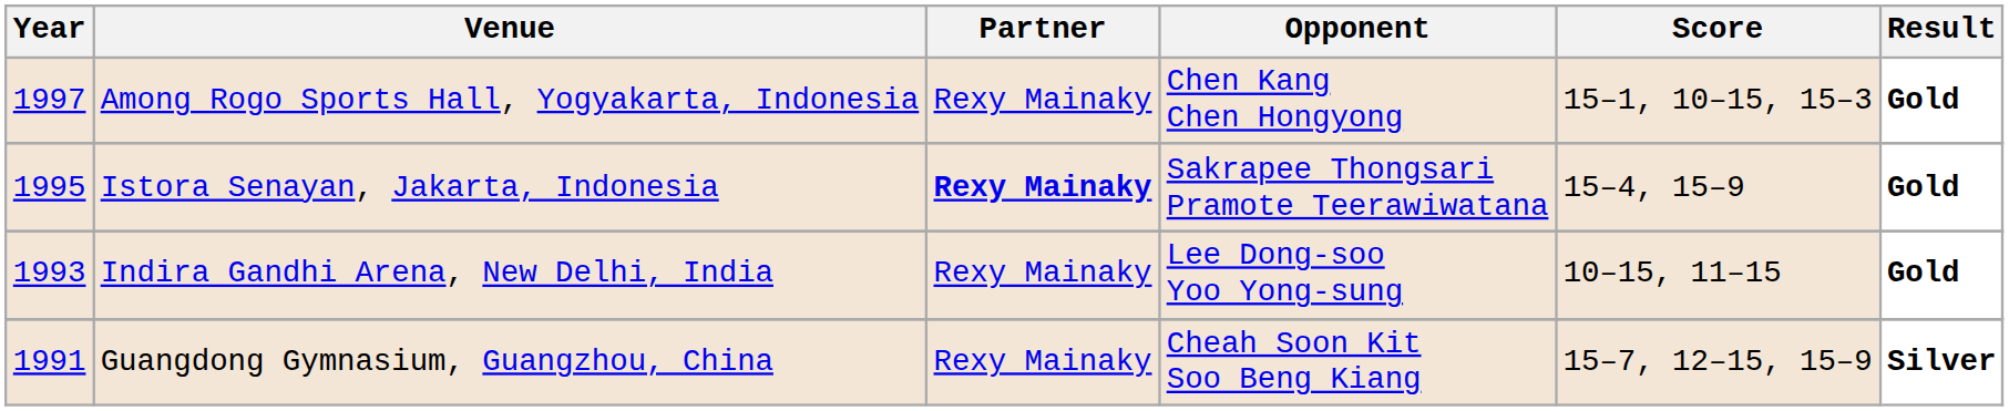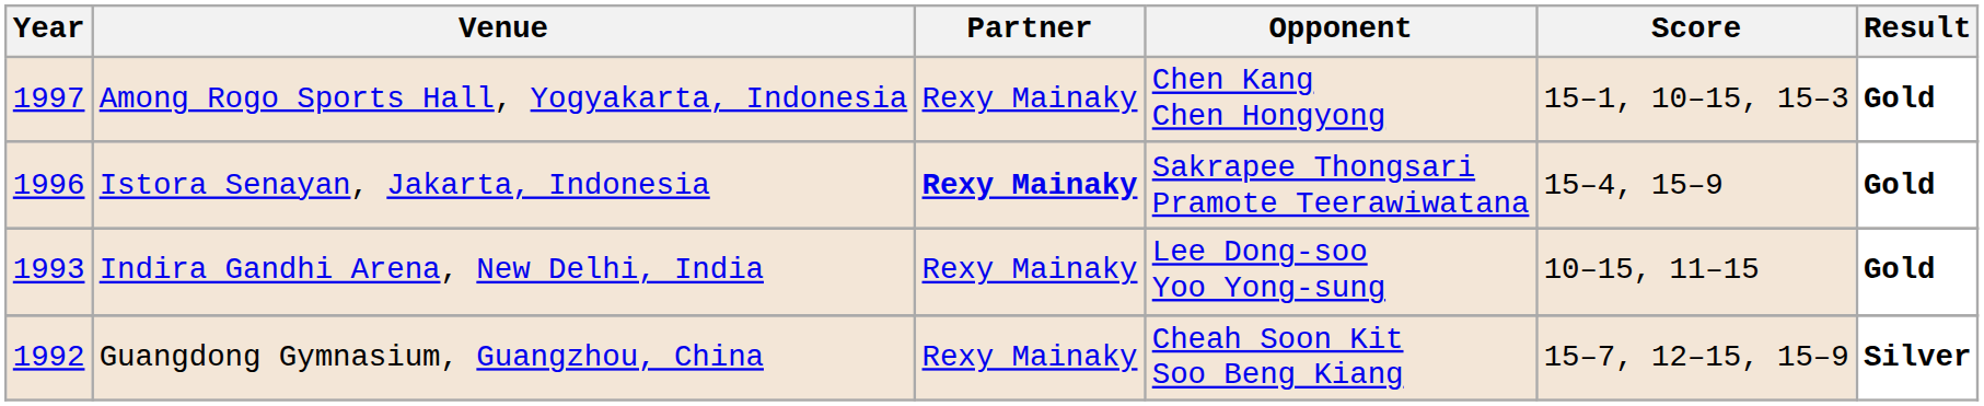 <table class="sortable wikitable" style="font-size: 90%;">
 <tr>
 <th>Year</th>
 <th>Venue</th>
 <th>Partner</th>
 <th>Opponent</th>
 <th>Score</th>
 <th>Result</th>
 </tr>
 <tr style="background:#F3E6D7">
 <td align="center"><a href='#'>1997</a></td>
 <td align="left"><a href='#'>Among Rogo Sports Hall</a>, <a href='#'>Yogyakarta, Indonesia</a></td>
 <td align="left"> <a href='#'>Rexy Mainaky</a></td>
 <td align="left"> <a href='#'>Chen Kang</a> <br>  <a href='#'>Chen Hongyong</a></td>
 <td align="left">15–1, 10–15, 15–3</td>
 <td style="text-align:left; background:white"> <strong>Gold</strong></td>
 </tr>
 <tr>
 </tr>
 <tr style="background:#F3E6D7">
-<td align="center"><a href='#'>1995</a></td>
+<td align="center"><a href='#'>1996</a></td>
 <td align="left"><a href='#'>Istora Senayan</a>, <a href='#'>Jakarta, Indonesia</a></td>
 <td align="left"><strong> <a href='#'>Rexy Mainaky</a></strong></td>
 <td align="left"> <a href='#'>Sakrapee Thongsari</a> <br>  <a href='#'>Pramote Teerawiwatana</a></td>
 <td align="left">15–4, 15–9</td>
 <td style="text-align:left; background:white"> <strong>Gold</strong></td>
 </tr>
 <tr>
 </tr>
 <tr style="background:#F3E6D7">
 <td align="center"><a href='#'>1993</a></td>
 <td align="left"><a href='#'>Indira Gandhi Arena</a>, <a href='#'>New Delhi, India</a></td>
 <td align="left"> <a href='#'>Rexy Mainaky</a></td>
 <td align="left"> <a href='#'>Lee Dong-soo</a> <br>  <a href='#'>Yoo Yong-sung</a></td>
 <td align="left">10–15, 11–15</td>
 <td style="text-align:left; background:white"> <strong>Gold</strong></td>
 </tr>
 <tr>
 </tr>
 <tr style="background:#F3E6D7">
-<td align="center"><a href='#'>1991</a></td>
+<td align="center"><a href='#'>1992</a></td>
 <td align="left">Guangdong Gymnasium, <a href='#'>Guangzhou, China</a></td>
 <td align="left"> <a href='#'>Rexy Mainaky</a></td>
 <td align="left"> <a href='#'>Cheah Soon Kit</a> <br>  <a href='#'>Soo Beng Kiang</a></td>
 <td align="left">15–7, 12–15, 15–9</td>
 <td style="text-align:left; background:white"> <strong>Silver</strong></td>
 </tr>
 </table>
